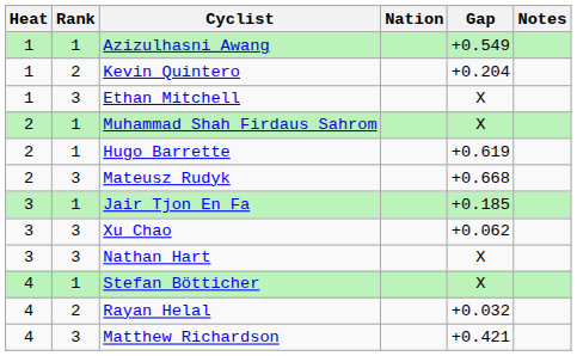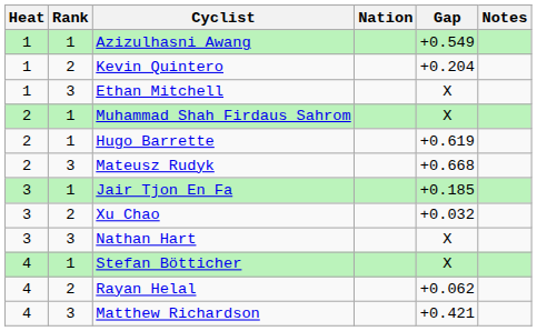 <table class="wikitable sortable" style="text-align:center">
 <tr>
 <th>Heat</th>
 <th>Rank</th>
 <th>Cyclist</th>
 <th>Nation</th>
 <th>Gap</th>
 <th>Notes</th>
 </tr>
 <tr bgcolor=#bbf3bb>
 <td>1</td>
 <td>1</td>
 <td align=left><a href='#'>Azizulhasni Awang</a></td>
 <td align=left></td>
 <td>+0.549</td>
 <td></td>
 </tr>
 <tr>
 <td>1</td>
 <td>2</td>
 <td align=left><a href='#'>Kevin Quintero</a></td>
 <td align=left></td>
 <td>+0.204</td>
 <td></td>
 </tr>
 <tr>
 <td>1</td>
 <td>3</td>
 <td align=left><a href='#'>Ethan Mitchell</a></td>
 <td align=left></td>
 <td>X</td>
 <td></td>
 </tr>
 <tr bgcolor=#bbf3bb>
 <td>2</td>
 <td>1</td>
 <td align=left><a href='#'>Muhammad Shah Firdaus Sahrom</a></td>
 <td align=left></td>
 <td>X</td>
 <td></td>
 </tr>
 <tr>
 <td>2</td>
 <td>1</td>
 <td align=left><a href='#'>Hugo Barrette</a></td>
 <td align=left></td>
 <td>+0.619</td>
 <td></td>
 </tr>
 <tr>
 <td>2</td>
 <td>3</td>
 <td align=left><a href='#'>Mateusz Rudyk</a></td>
 <td align=left></td>
 <td>+0.668</td>
 <td></td>
 </tr>
 <tr bgcolor=#bbf3bb>
 <td>3</td>
 <td>1</td>
 <td align=left><a href='#'>Jair Tjon En Fa</a></td>
 <td align=left></td>
 <td>+0.185</td>
 <td></td>
 </tr>
 <tr>
 <td>3</td>
-<td>3</td>
+<td>2</td>
 <td align=left><a href='#'>Xu Chao</a></td>
 <td align=left></td>
-<td>+0.062</td>
+<td>+0.032</td>
 <td></td>
 </tr>
 <tr>
 <td>3</td>
 <td>3</td>
 <td align=left><a href='#'>Nathan Hart</a></td>
 <td align=left></td>
 <td>X</td>
 <td></td>
 </tr>
 <tr bgcolor=#bbf3bb>
 <td>4</td>
 <td>1</td>
 <td align=left><a href='#'>Stefan Bötticher</a></td>
 <td align=left></td>
 <td>X</td>
 <td></td>
 </tr>
 <tr>
 <td>4</td>
 <td>2</td>
 <td align=left><a href='#'>Rayan Helal</a></td>
 <td align=left></td>
-<td>+0.032</td>
+<td>+0.062</td>
 <td></td>
 </tr>
 <tr>
 <td>4</td>
 <td>3</td>
 <td align=left><a href='#'>Matthew Richardson</a></td>
 <td align=left></td>
 <td>+0.421</td>
 <td></td>
 </tr>
 </table>
